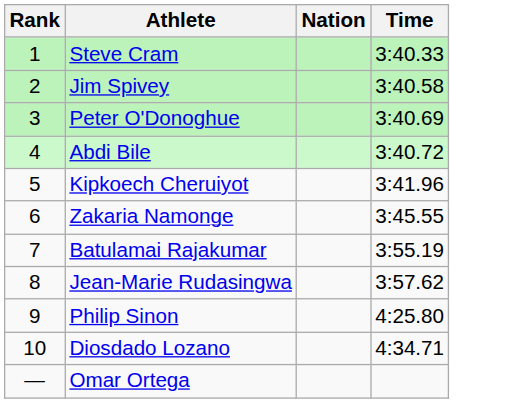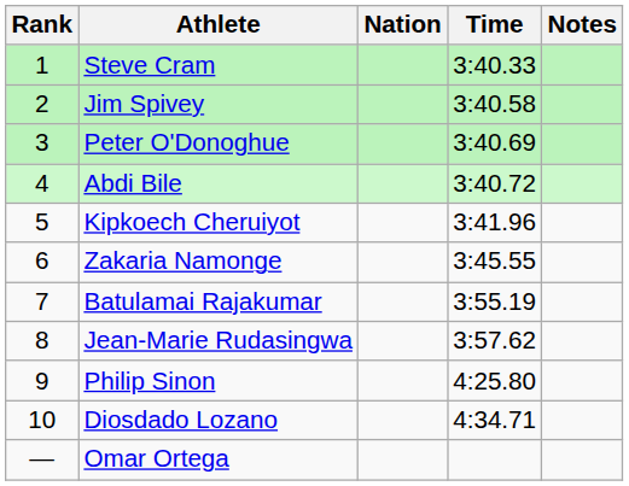 <table class="wikitable sortable" style="text-align:center">
 <tr>
 <th>Rank</th>
 <th>Athlete</th>
 <th>Nation</th>
 <th>Time</th>
+<th>Notes</th>
 </tr>
 <tr style="background:#bbf3bb;">
 <td>1</td>
 <td align=left><a href='#'>Steve Cram</a></td>
 <td align=left></td>
 <td>3:40.33</td>
+<td></td>
 </tr>
 <tr style="background:#bbf3bb;">
 <td>2</td>
 <td align=left><a href='#'>Jim Spivey</a></td>
 <td align=left></td>
 <td>3:40.58</td>
+<td></td>
 </tr>
 <tr style="background:#bbf3bb;">
 <td>3</td>
 <td align=left><a href='#'>Peter O'Donoghue</a></td>
 <td align=left></td>
 <td>3:40.69</td>
+<td></td>
 </tr>
 <tr style="background:#ccf9cc;">
 <td>4</td>
 <td align=left><a href='#'>Abdi Bile</a></td>
 <td align=left></td>
 <td>3:40.72</td>
+<td></td>
 </tr>
 <tr>
 <td>5</td>
 <td align=left><a href='#'>Kipkoech Cheruiyot</a></td>
 <td align=left></td>
 <td>3:41.96</td>
+<td></td>
 </tr>
 <tr>
 <td>6</td>
 <td align=left><a href='#'>Zakaria Namonge</a></td>
 <td align=left></td>
 <td>3:45.55</td>
+<td></td>
 </tr>
 <tr>
 <td>7</td>
 <td align=left><a href='#'>Batulamai Rajakumar</a></td>
 <td align=left></td>
 <td>3:55.19</td>
+<td></td>
 </tr>
 <tr>
 <td>8</td>
 <td align=left><a href='#'>Jean-Marie Rudasingwa</a></td>
 <td align=left></td>
 <td>3:57.62</td>
+<td></td>
 </tr>
 <tr>
 <td>9</td>
 <td align=left><a href='#'>Philip Sinon</a></td>
 <td align=left></td>
 <td>4:25.80</td>
+<td></td>
 </tr>
 <tr>
 <td>10</td>
 <td align=left><a href='#'>Diosdado Lozano</a></td>
 <td align=left></td>
 <td>4:34.71</td>
+<td></td>
 </tr>
 <tr>
 <td data-sort-value=11>—</td>
 <td align=left><a href='#'>Omar Ortega</a></td>
 <td align=left></td>
 <td></td>
+<td></td>
 </tr>
 </table>
